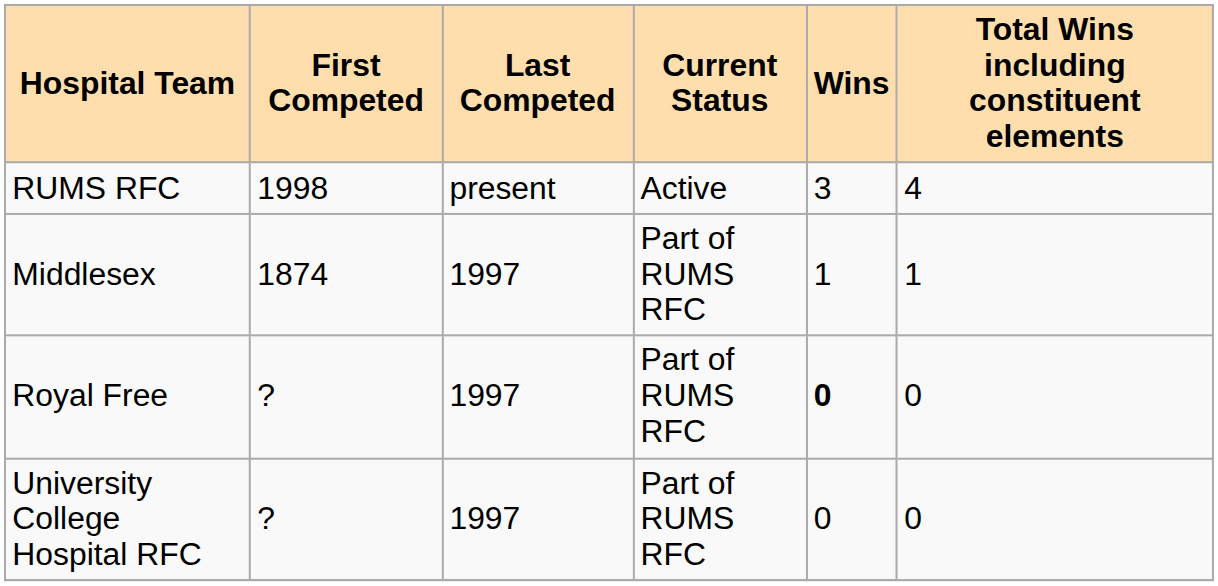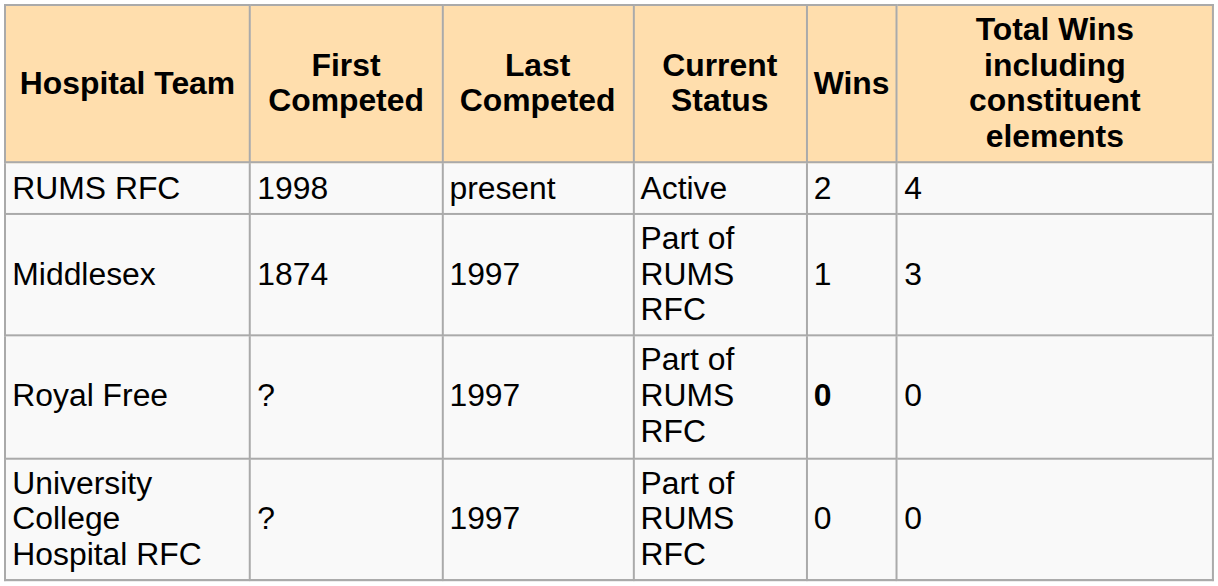 <table class="sortable wikitable" align="center">
 <tr>
 <th style="background:#ffdead;">Hospital Team</th>
 <th style="background:#ffdead;">First Competed</th>
 <th style="background:#ffdead;">Last Competed</th>
 <th style="background:#ffdead;">Current Status</th>
 <th style="background:#ffdead;">Wins</th>
 <th style="background:#ffdead;">Total Wins including constituent elements</th>
 </tr>
 <tr>
 <td>RUMS RFC</td>
 <td>1998</td>
 <td>present</td>
 <td>Active</td>
-<td>3</td>
+<td>2</td>
 <td>4</td>
 </tr>
 <tr>
 <td>Middlesex</td>
 <td>1874</td>
 <td>1997</td>
 <td>Part of RUMS RFC</td>
 <td>1</td>
-<td>1</td>
+<td>3</td>
 </tr>
 <tr>
 <td>Royal Free</td>
 <td>?</td>
 <td>1997</td>
 <td>Part of RUMS RFC</td>
 <td><strong>0</strong></td>
 <td>0</td>
 </tr>
 <tr>
 <td>University College Hospital RFC</td>
 <td>?</td>
 <td>1997</td>
 <td>Part of RUMS RFC</td>
 <td>0</td>
 <td>0</td>
 </tr>
 <tr>
 </tr>
 </table>
